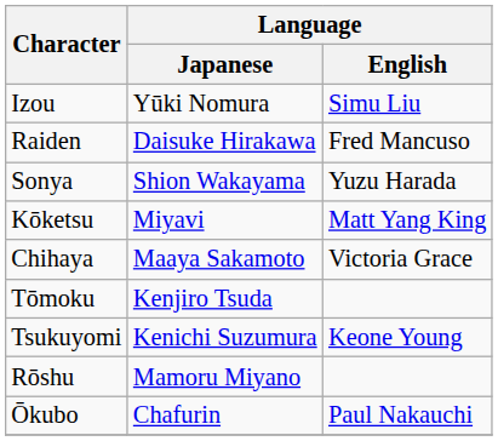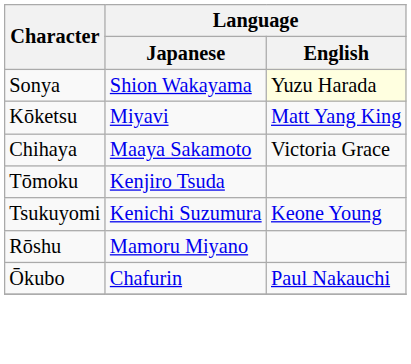 <table class="wikitable">
 <tr>
 <th rowspan="2">Character</th>
 <th colspan="2">Language</th>
 </tr>
 <tr>
 <th>Japanese</th>
 <th>English</th>
 </tr>
 <tr>
-<td>Izou</td>
-<td>Yūki Nomura</td>
-<td><a href='#'>Simu Liu</a></td>
-</tr>
-<tr>
-<td>Raiden</td>
-<td><a href='#'>Daisuke Hirakawa</a></td>
-<td>Fred Mancuso</td>
-</tr>
-<tr>
 <td>Sonya</td>
 <td><a href='#'>Shion Wakayama</a></td>
-<td>Yuzu Harada</td>
+<td style="background: lightyellow;">Yuzu Harada</td>
 </tr>
 <tr>
 <td>Kōketsu</td>
 <td><a href='#'>Miyavi</a></td>
 <td><a href='#'>Matt Yang King</a></td>
 </tr>
 <tr>
 <td>Chihaya</td>
 <td><a href='#'>Maaya Sakamoto</a></td>
 <td>Victoria Grace</td>
 </tr>
 <tr>
 <td>Tōmoku</td>
 <td><a href='#'>Kenjiro Tsuda</a></td>
 <td></td>
 </tr>
 <tr>
 <td>Tsukuyomi</td>
 <td><a href='#'>Kenichi Suzumura</a></td>
 <td><a href='#'>Keone Young</a></td>
 </tr>
 <tr>
 <td>Rōshu</td>
 <td><a href='#'>Mamoru Miyano</a></td>
 <td></td>
 </tr>
 <tr>
 <td>Ōkubo</td>
 <td><a href='#'>Chafurin</a></td>
 <td><a href='#'>Paul Nakauchi</a></td>
 </tr>
 <tr>
 </tr>
 </table>
